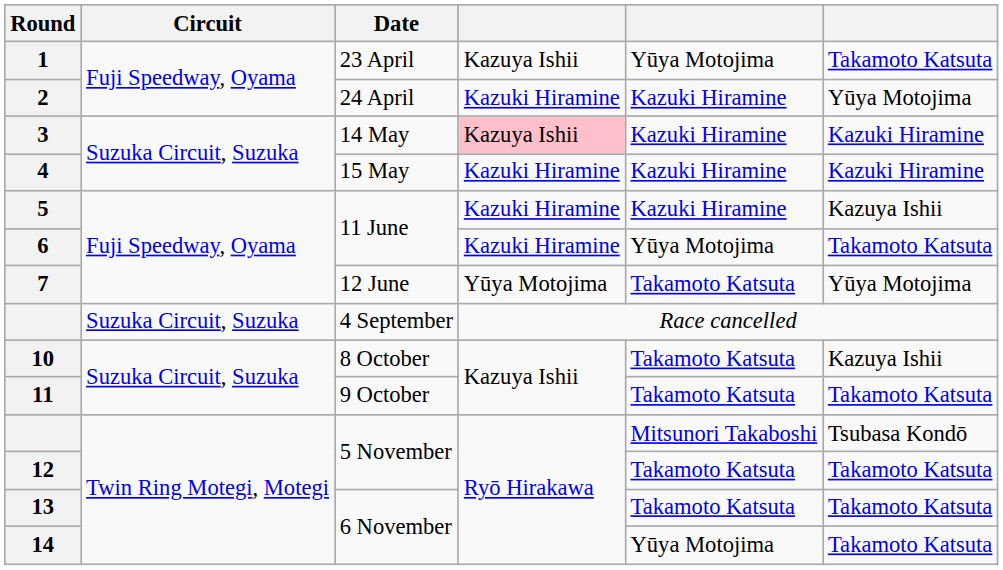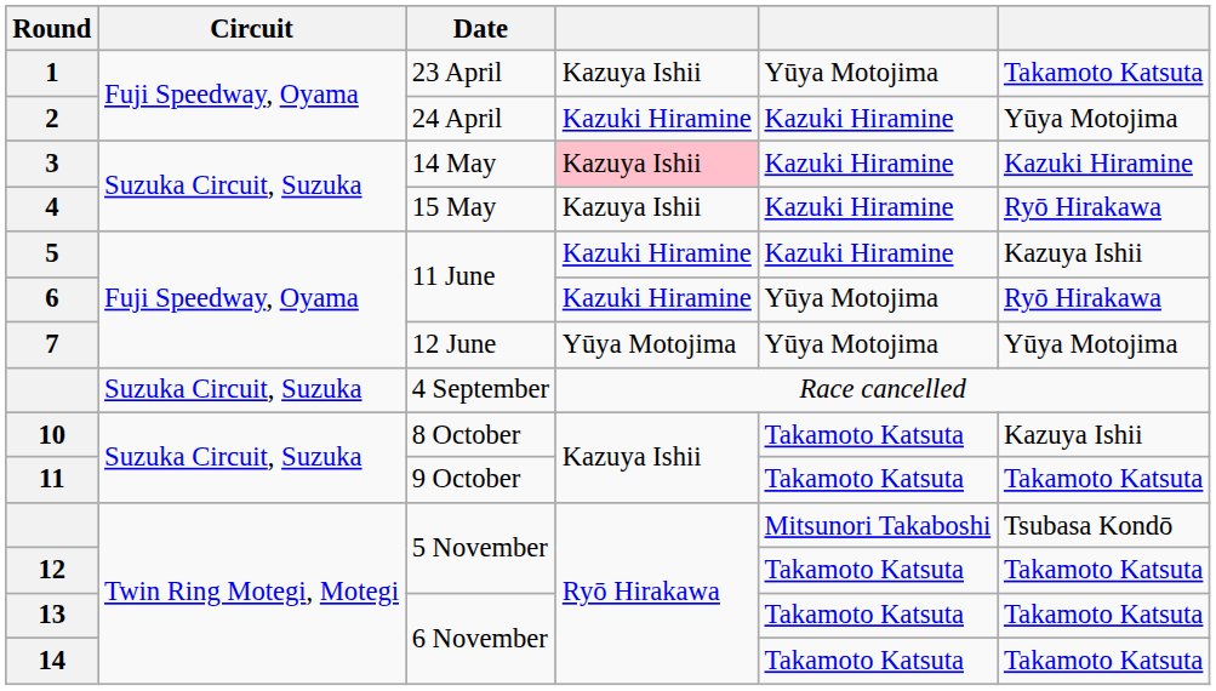 <table class="wikitable" style="font-size: 85%">
 <tr>
 <th>Round</th>
 <th>Circuit</th>
 <th>Date</th>
 <th></th>
 <th></th>
 <th></th>
 </tr>
 <tr>
 <th>1</th>
 <td rowspan=2><a href='#'>Fuji Speedway</a>, <a href='#'>Oyama</a></td>
 <td>23 April</td>
 <td> Kazuya Ishii</td>
 <td> Yūya Motojima</td>
 <td> <a href='#'>Takamoto Katsuta</a></td>
 </tr>
 <tr>
 <th>2</th>
 <td>24 April</td>
 <td> <a href='#'>Kazuki Hiramine</a></td>
 <td> <a href='#'>Kazuki Hiramine</a></td>
 <td> Yūya Motojima</td>
 </tr>
 <tr>
 <th>3</th>
 <td rowspan=2><a href='#'>Suzuka Circuit</a>, <a href='#'>Suzuka</a></td>
 <td>14 May</td>
 <td style="background: pink;"> Kazuya Ishii</td>
 <td> <a href='#'>Kazuki Hiramine</a></td>
 <td> <a href='#'>Kazuki Hiramine</a></td>
 </tr>
 <tr>
 <th>4</th>
 <td>15 May</td>
+<td> Kazuya Ishii</td>
 <td> <a href='#'>Kazuki Hiramine</a></td>
-<td> <a href='#'>Kazuki Hiramine</a></td>
-<td> <a href='#'>Kazuki Hiramine</a></td>
+<td> <a href='#'>Ryō Hirakawa</a></td>
 </tr>
 <tr>
 <th>5</th>
 <td rowspan="3"><a href='#'>Fuji Speedway</a>, <a href='#'>Oyama</a></td>
 <td rowspan="2">11 June</td>
 <td> <a href='#'>Kazuki Hiramine</a></td>
 <td> <a href='#'>Kazuki Hiramine</a></td>
 <td> Kazuya Ishii</td>
 </tr>
 <tr>
 <th>6</th>
 <td> <a href='#'>Kazuki Hiramine</a></td>
 <td> Yūya Motojima</td>
-<td> <a href='#'>Takamoto Katsuta</a></td>
+<td> <a href='#'>Ryō Hirakawa</a></td>
 </tr>
 <tr>
 <th>7</th>
 <td>12 June</td>
 <td> Yūya Motojima</td>
-<td> <a href='#'>Takamoto Katsuta</a></td>
+<td> Yūya Motojima</td>
 <td> Yūya Motojima</td>
 </tr>
 <tr>
 <th></th>
 <td><a href='#'>Suzuka Circuit</a>, <a href='#'>Suzuka</a></td>
 <td>4 September</td>
 <td colspan="3" align="center"><em>Race cancelled</em></td>
 </tr>
 <tr>
 <th>10</th>
 <td rowspan="2"><a href='#'>Suzuka Circuit</a>, <a href='#'>Suzuka</a></td>
 <td>8 October</td>
 <td rowspan="2"> Kazuya Ishii</td>
 <td> <a href='#'>Takamoto Katsuta</a></td>
 <td> Kazuya Ishii</td>
 </tr>
 <tr>
 <th>11</th>
 <td>9 October</td>
 <td> <a href='#'>Takamoto Katsuta</a></td>
 <td> <a href='#'>Takamoto Katsuta</a></td>
 </tr>
 <tr>
 <th></th>
 <td rowspan="4"><a href='#'>Twin Ring Motegi</a>, <a href='#'>Motegi</a></td>
 <td rowspan="2">5 November</td>
 <td rowspan="4"> <a href='#'>Ryō Hirakawa</a></td>
 <td> <a href='#'>Mitsunori Takaboshi</a></td>
 <td> Tsubasa Kondō</td>
 </tr>
 <tr>
 <th>12</th>
 <td> <a href='#'>Takamoto Katsuta</a></td>
 <td> <a href='#'>Takamoto Katsuta</a></td>
 </tr>
 <tr>
 <th>13</th>
 <td rowspan="2">6 November</td>
 <td> <a href='#'>Takamoto Katsuta</a></td>
 <td> <a href='#'>Takamoto Katsuta</a></td>
 </tr>
 <tr>
 <th>14</th>
-<td> Yūya Motojima</td>
+<td> <a href='#'>Takamoto Katsuta</a></td>
 <td> <a href='#'>Takamoto Katsuta</a></td>
 </tr>
 </table>
